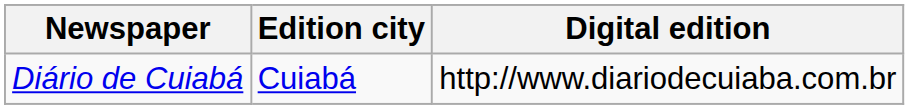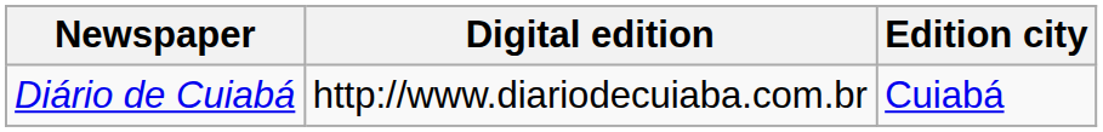 <table class="wikitable sortable">
 <tr style="text-align:center">
 <th>Newspaper</th>
+<th>Digital edition</th>
 <th>Edition city</th>
-<th>Digital edition</th>
 </tr>
 <tr>
 <td><em><a href='#'>Diário de Cuiabá</a></em></td>
+<td>http://www.diariodecuiaba.com.br</td>
 <td><a href='#'>Cuiabá</a></td>
-<td>http://www.diariodecuiaba.com.br</td>
 </tr>
 </table>
